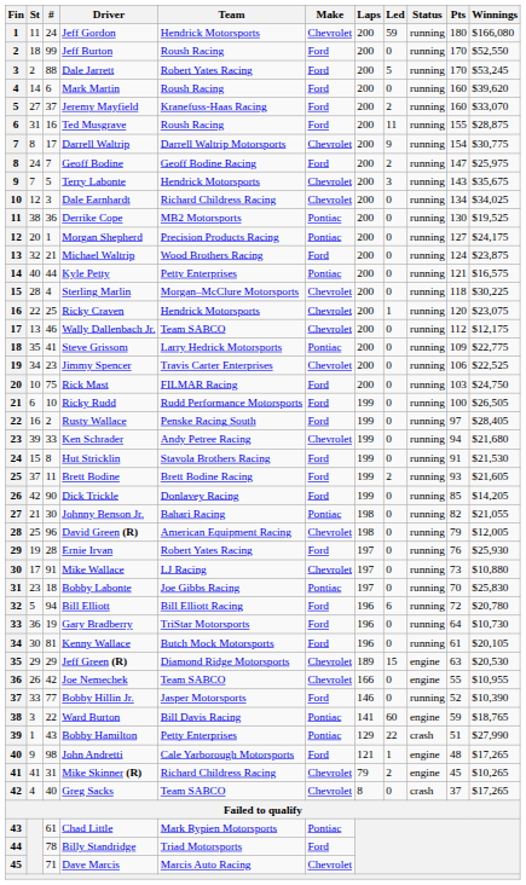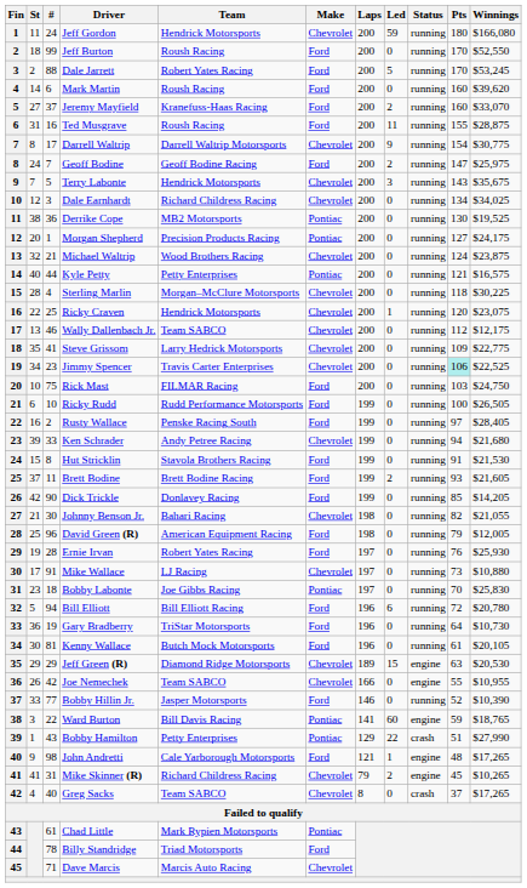 <table class="wikitable" style="font-size:95%">
 <tr>
 <th>Fin</th>
 <th>St</th>
 <th>#</th>
 <th>Driver</th>
 <th>Team</th>
 <th>Make</th>
 <th>Laps</th>
 <th>Led</th>
 <th>Status</th>
 <th>Pts</th>
 <th>Winnings</th>
 </tr>
 <tr>
 <th>1</th>
 <td>11</td>
 <td>24</td>
 <td><a href='#'>Jeff Gordon</a></td>
 <td><a href='#'>Hendrick Motorsports</a></td>
 <td><a href='#'>Chevrolet</a></td>
 <td>200</td>
 <td>59</td>
 <td>running</td>
 <td>180</td>
 <td>$166,080</td>
 </tr>
 <tr>
 <th>2</th>
 <td>18</td>
 <td>99</td>
 <td><a href='#'>Jeff Burton</a></td>
 <td><a href='#'>Roush Racing</a></td>
 <td><a href='#'>Ford</a></td>
 <td>200</td>
 <td>0</td>
 <td>running</td>
 <td>170</td>
 <td>$52,550</td>
 </tr>
 <tr>
 <th>3</th>
 <td>2</td>
 <td>88</td>
 <td><a href='#'>Dale Jarrett</a></td>
 <td><a href='#'>Robert Yates Racing</a></td>
 <td><a href='#'>Ford</a></td>
 <td>200</td>
 <td>5</td>
 <td>running</td>
 <td>170</td>
 <td>$53,245</td>
 </tr>
 <tr>
 <th>4</th>
 <td>14</td>
 <td>6</td>
 <td><a href='#'>Mark Martin</a></td>
 <td><a href='#'>Roush Racing</a></td>
 <td><a href='#'>Ford</a></td>
 <td>200</td>
 <td>0</td>
 <td>running</td>
 <td>160</td>
 <td>$39,620</td>
 </tr>
 <tr>
 <th>5</th>
 <td>27</td>
 <td>37</td>
 <td><a href='#'>Jeremy Mayfield</a></td>
 <td><a href='#'>Kranefuss-Haas Racing</a></td>
 <td><a href='#'>Ford</a></td>
 <td>200</td>
 <td>2</td>
 <td>running</td>
 <td>160</td>
 <td>$33,070</td>
 </tr>
 <tr>
 <th>6</th>
 <td>31</td>
 <td>16</td>
 <td><a href='#'>Ted Musgrave</a></td>
 <td><a href='#'>Roush Racing</a></td>
 <td><a href='#'>Ford</a></td>
 <td>200</td>
 <td>11</td>
 <td>running</td>
 <td>155</td>
 <td>$28,875</td>
 </tr>
 <tr>
 <th>7</th>
 <td>8</td>
 <td>17</td>
 <td><a href='#'>Darrell Waltrip</a></td>
 <td><a href='#'>Darrell Waltrip Motorsports</a></td>
 <td><a href='#'>Chevrolet</a></td>
 <td>200</td>
 <td>9</td>
 <td>running</td>
 <td>154</td>
 <td>$30,775</td>
 </tr>
 <tr>
 <th>8</th>
 <td>24</td>
 <td>7</td>
 <td><a href='#'>Geoff Bodine</a></td>
 <td><a href='#'>Geoff Bodine Racing</a></td>
 <td><a href='#'>Ford</a></td>
 <td>200</td>
 <td>2</td>
 <td>running</td>
 <td>147</td>
 <td>$25,975</td>
 </tr>
 <tr>
 <th>9</th>
 <td>7</td>
 <td>5</td>
 <td><a href='#'>Terry Labonte</a></td>
 <td><a href='#'>Hendrick Motorsports</a></td>
 <td><a href='#'>Chevrolet</a></td>
 <td>200</td>
 <td>3</td>
 <td>running</td>
 <td>143</td>
 <td>$35,675</td>
 </tr>
 <tr>
 <th>10</th>
 <td>12</td>
 <td>3</td>
 <td><a href='#'>Dale Earnhardt</a></td>
 <td><a href='#'>Richard Childress Racing</a></td>
 <td><a href='#'>Chevrolet</a></td>
 <td>200</td>
 <td>0</td>
 <td>running</td>
 <td>134</td>
 <td>$34,025</td>
 </tr>
 <tr>
 <th>11</th>
 <td>38</td>
 <td>36</td>
 <td><a href='#'>Derrike Cope</a></td>
 <td><a href='#'>MB2 Motorsports</a></td>
 <td><a href='#'>Pontiac</a></td>
 <td>200</td>
 <td>0</td>
 <td>running</td>
 <td>130</td>
 <td>$19,525</td>
 </tr>
 <tr>
 <th>12</th>
 <td>20</td>
 <td>1</td>
 <td><a href='#'>Morgan Shepherd</a></td>
 <td><a href='#'>Precision Products Racing</a></td>
 <td><a href='#'>Pontiac</a></td>
 <td>200</td>
 <td>0</td>
 <td>running</td>
 <td>127</td>
 <td>$24,175</td>
 </tr>
 <tr>
 <th>13</th>
 <td>32</td>
 <td>21</td>
 <td><a href='#'>Michael Waltrip</a></td>
 <td><a href='#'>Wood Brothers Racing</a></td>
-<td><a href='#'>Ford</a></td>
+<td><a href='#'>Chevrolet</a></td>
 <td>200</td>
 <td>0</td>
 <td>running</td>
 <td>124</td>
 <td>$23,875</td>
 </tr>
 <tr>
 <th>14</th>
 <td>40</td>
 <td>44</td>
 <td><a href='#'>Kyle Petty</a></td>
 <td><a href='#'>Petty Enterprises</a></td>
 <td><a href='#'>Pontiac</a></td>
 <td>200</td>
 <td>0</td>
 <td>running</td>
 <td>121</td>
 <td>$16,575</td>
 </tr>
 <tr>
 <th>15</th>
 <td>28</td>
 <td>4</td>
 <td><a href='#'>Sterling Marlin</a></td>
 <td><a href='#'>Morgan–McClure Motorsports</a></td>
 <td><a href='#'>Chevrolet</a></td>
 <td>200</td>
 <td>0</td>
 <td>running</td>
 <td>118</td>
 <td>$30,225</td>
 </tr>
 <tr>
 <th>16</th>
 <td>22</td>
 <td>25</td>
 <td><a href='#'>Ricky Craven</a></td>
 <td><a href='#'>Hendrick Motorsports</a></td>
 <td><a href='#'>Chevrolet</a></td>
 <td>200</td>
 <td>1</td>
 <td>running</td>
 <td>120</td>
 <td>$23,075</td>
 </tr>
 <tr>
 <th>17</th>
 <td>13</td>
 <td>46</td>
 <td><a href='#'>Wally Dallenbach Jr.</a></td>
 <td><a href='#'>Team SABCO</a></td>
 <td><a href='#'>Chevrolet</a></td>
 <td>200</td>
 <td>0</td>
 <td>running</td>
 <td>112</td>
 <td>$12,175</td>
 </tr>
 <tr>
 <th>18</th>
 <td>35</td>
 <td>41</td>
 <td><a href='#'>Steve Grissom</a></td>
 <td><a href='#'>Larry Hedrick Motorsports</a></td>
-<td><a href='#'>Pontiac</a></td>
+<td><a href='#'>Chevrolet</a></td>
 <td>200</td>
 <td>0</td>
 <td>running</td>
 <td>109</td>
 <td>$22,775</td>
 </tr>
 <tr>
 <th>19</th>
 <td>34</td>
 <td>23</td>
 <td><a href='#'>Jimmy Spencer</a></td>
 <td><a href='#'>Travis Carter Enterprises</a></td>
 <td><a href='#'>Chevrolet</a></td>
 <td>200</td>
 <td>0</td>
 <td>running</td>
-<td>106</td>
+<td style="background: paleturquoise;">106</td>
 <td>$22,525</td>
 </tr>
 <tr>
 <th>20</th>
 <td>10</td>
 <td>75</td>
 <td><a href='#'>Rick Mast</a></td>
 <td><a href='#'>FILMAR Racing</a></td>
 <td><a href='#'>Ford</a></td>
 <td>200</td>
 <td>0</td>
 <td>running</td>
 <td>103</td>
 <td>$24,750</td>
 </tr>
 <tr>
 <th>21</th>
 <td>6</td>
 <td>10</td>
 <td><a href='#'>Ricky Rudd</a></td>
 <td><a href='#'>Rudd Performance Motorsports</a></td>
 <td><a href='#'>Ford</a></td>
 <td>199</td>
 <td>0</td>
 <td>running</td>
 <td>100</td>
 <td>$26,505</td>
 </tr>
 <tr>
 <th>22</th>
 <td>16</td>
 <td>2</td>
 <td><a href='#'>Rusty Wallace</a></td>
 <td><a href='#'>Penske Racing South</a></td>
 <td><a href='#'>Ford</a></td>
 <td>199</td>
 <td>0</td>
 <td>running</td>
 <td>97</td>
 <td>$28,405</td>
 </tr>
 <tr>
 <th>23</th>
 <td>39</td>
 <td>33</td>
 <td><a href='#'>Ken Schrader</a></td>
 <td><a href='#'>Andy Petree Racing</a></td>
 <td><a href='#'>Chevrolet</a></td>
 <td>199</td>
 <td>0</td>
 <td>running</td>
 <td>94</td>
 <td>$21,680</td>
 </tr>
 <tr>
 <th>24</th>
 <td>15</td>
 <td>8</td>
 <td><a href='#'>Hut Stricklin</a></td>
 <td><a href='#'>Stavola Brothers Racing</a></td>
 <td><a href='#'>Ford</a></td>
 <td>199</td>
 <td>0</td>
 <td>running</td>
 <td>91</td>
 <td>$21,530</td>
 </tr>
 <tr>
 <th>25</th>
 <td>37</td>
 <td>11</td>
 <td><a href='#'>Brett Bodine</a></td>
 <td><a href='#'>Brett Bodine Racing</a></td>
 <td><a href='#'>Ford</a></td>
 <td>199</td>
 <td>2</td>
 <td>running</td>
 <td>93</td>
 <td>$21,605</td>
 </tr>
 <tr>
 <th>26</th>
 <td>42</td>
 <td>90</td>
 <td><a href='#'>Dick Trickle</a></td>
 <td><a href='#'>Donlavey Racing</a></td>
 <td><a href='#'>Ford</a></td>
 <td>199</td>
 <td>0</td>
 <td>running</td>
 <td>85</td>
 <td>$14,205</td>
 </tr>
 <tr>
 <th>27</th>
 <td>21</td>
 <td>30</td>
 <td><a href='#'>Johnny Benson Jr.</a></td>
 <td><a href='#'>Bahari Racing</a></td>
-<td><a href='#'>Pontiac</a></td>
+<td><a href='#'>Chevrolet</a></td>
 <td>198</td>
 <td>0</td>
 <td>running</td>
 <td>82</td>
 <td>$21,055</td>
 </tr>
 <tr>
 <th>28</th>
 <td>25</td>
 <td>96</td>
 <td><a href='#'>David Green</a> <strong>(R)</strong></td>
 <td><a href='#'>American Equipment Racing</a></td>
-<td><a href='#'>Chevrolet</a></td>
+<td><a href='#'>Ford</a></td>
 <td>198</td>
 <td>0</td>
 <td>running</td>
 <td>79</td>
 <td>$12,005</td>
 </tr>
 <tr>
 <th>29</th>
 <td>19</td>
 <td>28</td>
 <td><a href='#'>Ernie Irvan</a></td>
 <td><a href='#'>Robert Yates Racing</a></td>
 <td><a href='#'>Ford</a></td>
 <td>197</td>
 <td>0</td>
 <td>running</td>
 <td>76</td>
 <td>$25,930</td>
 </tr>
 <tr>
 <th>30</th>
 <td>17</td>
 <td>91</td>
 <td><a href='#'>Mike Wallace</a></td>
 <td><a href='#'>LJ Racing</a></td>
 <td><a href='#'>Chevrolet</a></td>
 <td>197</td>
 <td>0</td>
 <td>running</td>
 <td>73</td>
 <td>$10,880</td>
 </tr>
 <tr>
 <th>31</th>
 <td>23</td>
 <td>18</td>
 <td><a href='#'>Bobby Labonte</a></td>
 <td><a href='#'>Joe Gibbs Racing</a></td>
 <td><a href='#'>Pontiac</a></td>
 <td>197</td>
 <td>0</td>
 <td>running</td>
 <td>70</td>
 <td>$25,830</td>
 </tr>
 <tr>
 <th>32</th>
 <td>5</td>
 <td>94</td>
 <td><a href='#'>Bill Elliott</a></td>
 <td><a href='#'>Bill Elliott Racing</a></td>
 <td><a href='#'>Ford</a></td>
 <td>196</td>
 <td>6</td>
 <td>running</td>
 <td>72</td>
 <td>$20,780</td>
 </tr>
 <tr>
 <th>33</th>
 <td>36</td>
 <td>19</td>
 <td><a href='#'>Gary Bradberry</a></td>
 <td><a href='#'>TriStar Motorsports</a></td>
 <td><a href='#'>Ford</a></td>
 <td>196</td>
 <td>0</td>
 <td>running</td>
 <td>64</td>
 <td>$10,730</td>
 </tr>
 <tr>
 <th>34</th>
 <td>30</td>
 <td>81</td>
 <td><a href='#'>Kenny Wallace</a></td>
 <td><a href='#'>Butch Mock Motorsports</a></td>
 <td><a href='#'>Ford</a></td>
 <td>196</td>
 <td>0</td>
 <td>running</td>
 <td>61</td>
 <td>$20,105</td>
 </tr>
 <tr>
 <th>35</th>
 <td>29</td>
 <td>29</td>
 <td><a href='#'>Jeff Green</a> <strong>(R)</strong></td>
 <td><a href='#'>Diamond Ridge Motorsports</a></td>
 <td><a href='#'>Chevrolet</a></td>
 <td>189</td>
 <td>15</td>
 <td>engine</td>
 <td>63</td>
 <td>$20,530</td>
 </tr>
 <tr>
 <th>36</th>
 <td>26</td>
 <td>42</td>
 <td><a href='#'>Joe Nemechek</a></td>
 <td><a href='#'>Team SABCO</a></td>
 <td><a href='#'>Chevrolet</a></td>
 <td>166</td>
 <td>0</td>
 <td>engine</td>
 <td>55</td>
 <td>$10,955</td>
 </tr>
 <tr>
 <th>37</th>
 <td>33</td>
 <td>77</td>
 <td><a href='#'>Bobby Hillin Jr.</a></td>
 <td><a href='#'>Jasper Motorsports</a></td>
 <td><a href='#'>Ford</a></td>
 <td>146</td>
 <td>0</td>
 <td>running</td>
 <td>52</td>
 <td>$10,390</td>
 </tr>
 <tr>
 <th>38</th>
 <td>3</td>
 <td>22</td>
 <td><a href='#'>Ward Burton</a></td>
 <td><a href='#'>Bill Davis Racing</a></td>
 <td><a href='#'>Pontiac</a></td>
 <td>141</td>
 <td>60</td>
 <td>engine</td>
 <td>59</td>
 <td>$18,765</td>
 </tr>
 <tr>
 <th>39</th>
 <td>1</td>
 <td>43</td>
 <td><a href='#'>Bobby Hamilton</a></td>
 <td><a href='#'>Petty Enterprises</a></td>
 <td><a href='#'>Pontiac</a></td>
 <td>129</td>
 <td>22</td>
 <td>crash</td>
 <td>51</td>
 <td>$27,990</td>
 </tr>
 <tr>
 <th>40</th>
 <td>9</td>
 <td>98</td>
 <td><a href='#'>John Andretti</a></td>
 <td><a href='#'>Cale Yarborough Motorsports</a></td>
 <td><a href='#'>Ford</a></td>
 <td>121</td>
 <td>1</td>
 <td>engine</td>
 <td>48</td>
 <td>$17,265</td>
 </tr>
 <tr>
 <th>41</th>
 <td>41</td>
 <td>31</td>
 <td><a href='#'>Mike Skinner</a> <strong>(R)</strong></td>
 <td><a href='#'>Richard Childress Racing</a></td>
 <td><a href='#'>Chevrolet</a></td>
 <td>79</td>
 <td>2</td>
 <td>engine</td>
 <td>45</td>
 <td>$10,265</td>
 </tr>
 <tr>
 <th>42</th>
 <td>4</td>
 <td>40</td>
 <td><a href='#'>Greg Sacks</a></td>
 <td><a href='#'>Team SABCO</a></td>
 <td><a href='#'>Chevrolet</a></td>
 <td>8</td>
 <td>0</td>
 <td>crash</td>
 <td>37</td>
 <td>$17,265</td>
 </tr>
 <tr>
 <th colspan="11">Failed to qualify</th>
 </tr>
 <tr>
 <th>43</th>
 <th rowspan="3"></th>
 <td>61</td>
 <td><a href='#'>Chad Little</a></td>
 <td><a href='#'>Mark Rypien Motorsports</a></td>
 <td><a href='#'>Pontiac</a></td>
 <th colspan="5" rowspan="3"></th>
 </tr>
 <tr>
 <th>44</th>
 <td>78</td>
 <td><a href='#'>Billy Standridge</a></td>
 <td><a href='#'>Triad Motorsports</a></td>
 <td><a href='#'>Ford</a></td>
 </tr>
 <tr>
 <th>45</th>
 <td>71</td>
 <td><a href='#'>Dave Marcis</a></td>
 <td><a href='#'>Marcis Auto Racing</a></td>
 <td><a href='#'>Chevrolet</a></td>
 </tr>
 <tr>
 <th colspan="11"></th>
 </tr>
 </table>
